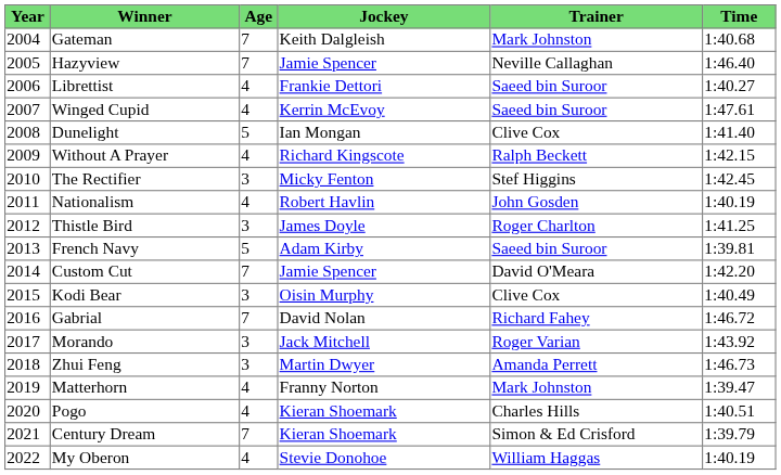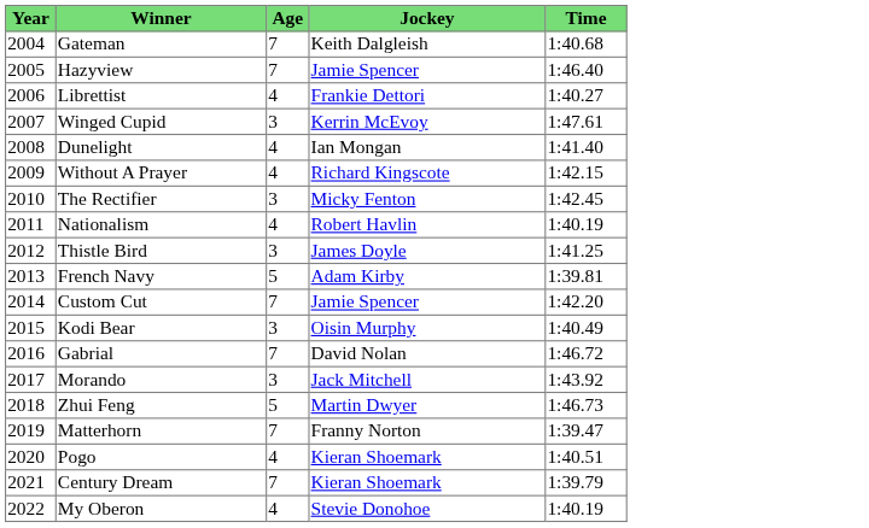 <table class = "sortable" | border="1" style="border-collapse: collapse; font-size:90%">
 <tr bgcolor="#77dd77" align="center">
 <th style="width:36px"><strong>Year</strong></th>
 <th style="width:160px"><strong>Winner</strong></th>
 <th style="width:30px"><strong>Age</strong></th>
 <th style="width:180px"><strong>Jockey</strong></th>
-<th style="width:180px"><strong>Trainer</strong></th>
 <th style="width:60px"><strong>Time</strong></th>
 </tr>
 <tr>
 <td>2004</td>
 <td>Gateman</td>
 <td>7</td>
 <td>Keith Dalgleish</td>
-<td><a href='#'>Mark Johnston</a></td>
 <td>1:40.68</td>
 </tr>
 <tr>
 <td>2005</td>
 <td>Hazyview</td>
 <td>7</td>
 <td><a href='#'>Jamie Spencer</a></td>
-<td>Neville Callaghan</td>
 <td>1:46.40</td>
 </tr>
 <tr>
 <td>2006</td>
 <td>Librettist</td>
 <td>4</td>
 <td><a href='#'>Frankie Dettori</a></td>
-<td><a href='#'>Saeed bin Suroor</a></td>
 <td>1:40.27</td>
 </tr>
 <tr>
 <td>2007</td>
 <td>Winged Cupid</td>
-<td>4</td>
+<td>3</td>
 <td><a href='#'>Kerrin McEvoy</a></td>
-<td><a href='#'>Saeed bin Suroor</a></td>
 <td>1:47.61</td>
 </tr>
 <tr>
 <td>2008</td>
 <td>Dunelight</td>
-<td>5</td>
+<td>4</td>
 <td>Ian Mongan</td>
-<td>Clive Cox</td>
 <td>1:41.40</td>
 </tr>
 <tr>
 <td>2009</td>
 <td>Without A Prayer</td>
 <td>4</td>
 <td><a href='#'>Richard Kingscote</a></td>
-<td><a href='#'>Ralph Beckett</a></td>
 <td>1:42.15</td>
 </tr>
 <tr>
 <td>2010</td>
 <td>The Rectifier</td>
 <td>3</td>
 <td><a href='#'>Micky Fenton</a></td>
-<td>Stef Higgins</td>
 <td>1:42.45</td>
 </tr>
 <tr>
 <td>2011</td>
 <td>Nationalism</td>
 <td>4</td>
 <td><a href='#'>Robert Havlin</a></td>
-<td><a href='#'>John Gosden</a></td>
 <td>1:40.19</td>
 </tr>
 <tr>
 <td>2012</td>
 <td>Thistle Bird</td>
 <td>3</td>
 <td><a href='#'>James Doyle</a></td>
-<td><a href='#'>Roger Charlton</a></td>
 <td>1:41.25</td>
 </tr>
 <tr>
 <td>2013</td>
 <td>French Navy</td>
 <td>5</td>
 <td><a href='#'>Adam Kirby</a></td>
-<td><a href='#'>Saeed bin Suroor</a></td>
 <td>1:39.81</td>
 </tr>
 <tr>
 <td>2014</td>
 <td>Custom Cut</td>
 <td>7</td>
 <td><a href='#'>Jamie Spencer</a></td>
-<td>David O'Meara</td>
 <td>1:42.20</td>
 </tr>
 <tr>
 <td>2015</td>
 <td>Kodi Bear</td>
 <td>3</td>
 <td><a href='#'>Oisin Murphy</a></td>
-<td>Clive Cox</td>
 <td>1:40.49</td>
 </tr>
 <tr>
 <td>2016</td>
 <td>Gabrial</td>
 <td>7</td>
 <td>David Nolan</td>
-<td><a href='#'>Richard Fahey</a></td>
 <td>1:46.72</td>
 </tr>
 <tr>
 <td>2017</td>
 <td>Morando</td>
 <td>3</td>
 <td><a href='#'>Jack Mitchell</a></td>
-<td><a href='#'>Roger Varian</a></td>
 <td>1:43.92</td>
 </tr>
 <tr>
 <td>2018</td>
 <td>Zhui Feng</td>
-<td>3</td>
+<td>5</td>
 <td><a href='#'>Martin Dwyer</a></td>
-<td><a href='#'>Amanda Perrett</a></td>
 <td>1:46.73</td>
 </tr>
 <tr>
 <td>2019</td>
 <td>Matterhorn</td>
-<td>4</td>
+<td>7</td>
 <td>Franny Norton</td>
-<td><a href='#'>Mark Johnston</a></td>
 <td>1:39.47</td>
 </tr>
 <tr>
 <td>2020</td>
 <td>Pogo</td>
 <td>4</td>
 <td><a href='#'>Kieran Shoemark</a></td>
-<td>Charles Hills</td>
 <td>1:40.51</td>
 </tr>
 <tr>
 <td>2021</td>
 <td>Century Dream</td>
 <td>7</td>
 <td><a href='#'>Kieran Shoemark</a></td>
-<td>Simon & Ed Crisford</td>
 <td>1:39.79</td>
 </tr>
 <tr>
 <td>2022</td>
 <td>My Oberon</td>
 <td>4</td>
 <td><a href='#'>Stevie Donohoe</a></td>
-<td><a href='#'>William Haggas</a></td>
 <td>1:40.19</td>
 </tr>
 </table>
